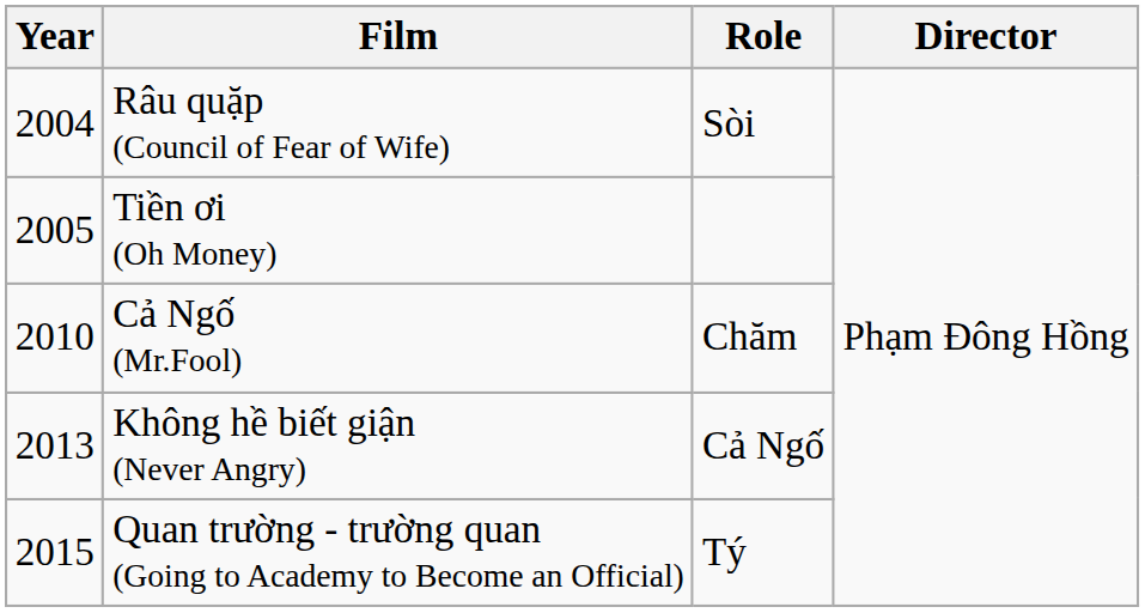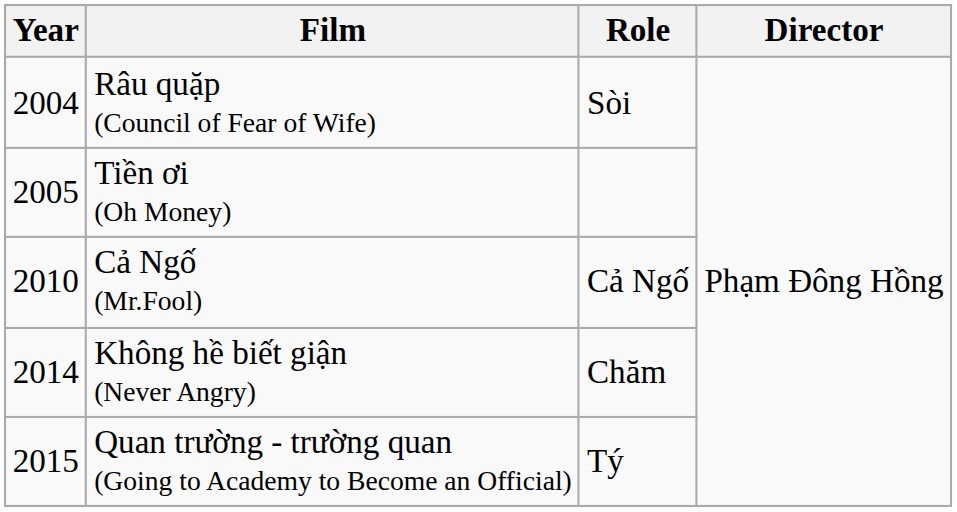 <table class="wikitable">
 <tr>
 <th>Year</th>
 <th>Film</th>
 <th>Role</th>
 <th>Director</th>
 </tr>
 <tr>
 <td>2004</td>
 <td>Râu quặp<br><small>(Council of Fear of Wife)</small></td>
 <td>Sòi</td>
 <td rowspan="5">Phạm Đông Hồng</td>
 </tr>
 <tr>
 <td>2005</td>
 <td>Tiền ơi<br><small>(Oh Money)</small></td>
 <td></td>
 </tr>
 <tr>
 <td>2010</td>
 <td>Cả Ngố<br><small>(Mr.Fool)</small></td>
-<td>Chăm</td>
+<td>Cả Ngố</td>
 </tr>
 <tr>
-<td>2013</td>
+<td>2014</td>
 <td>Không hề biết giận<br><small>(Never Angry)</small></td>
-<td>Cả Ngố</td>
+<td>Chăm</td>
 </tr>
 <tr>
 <td>2015</td>
 <td>Quan trường - trường quan<br><small>(Going to Academy to Become an Official)</small></td>
 <td>Tý</td>
 </tr>
 </table>
